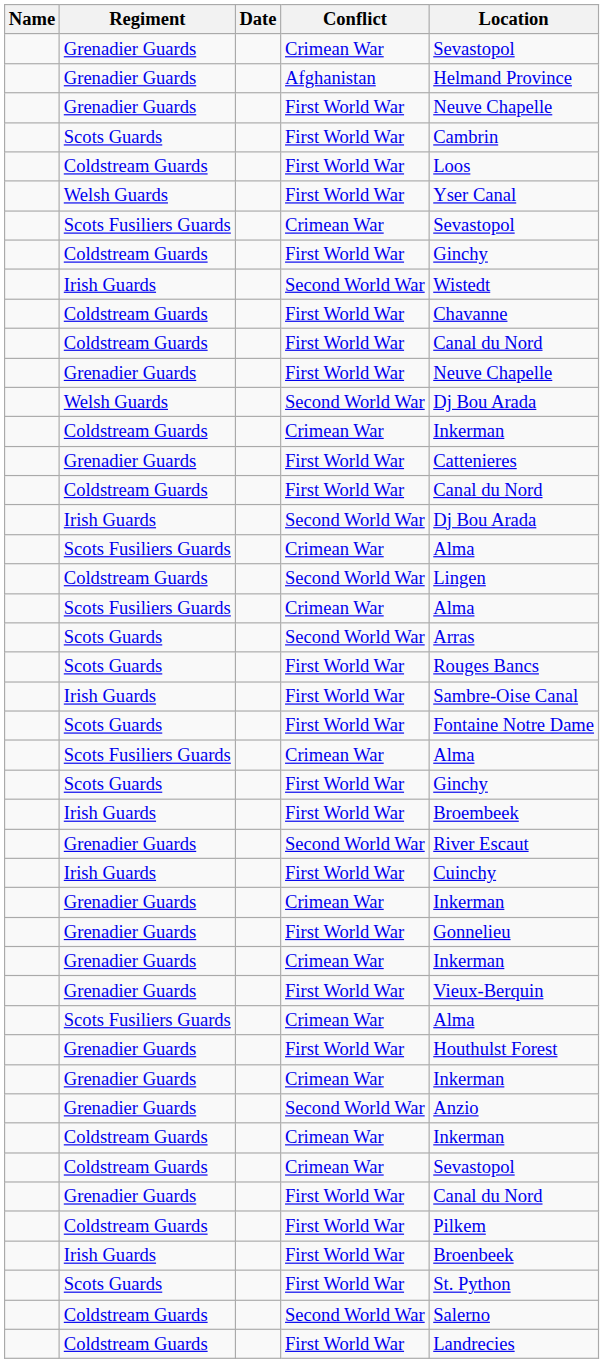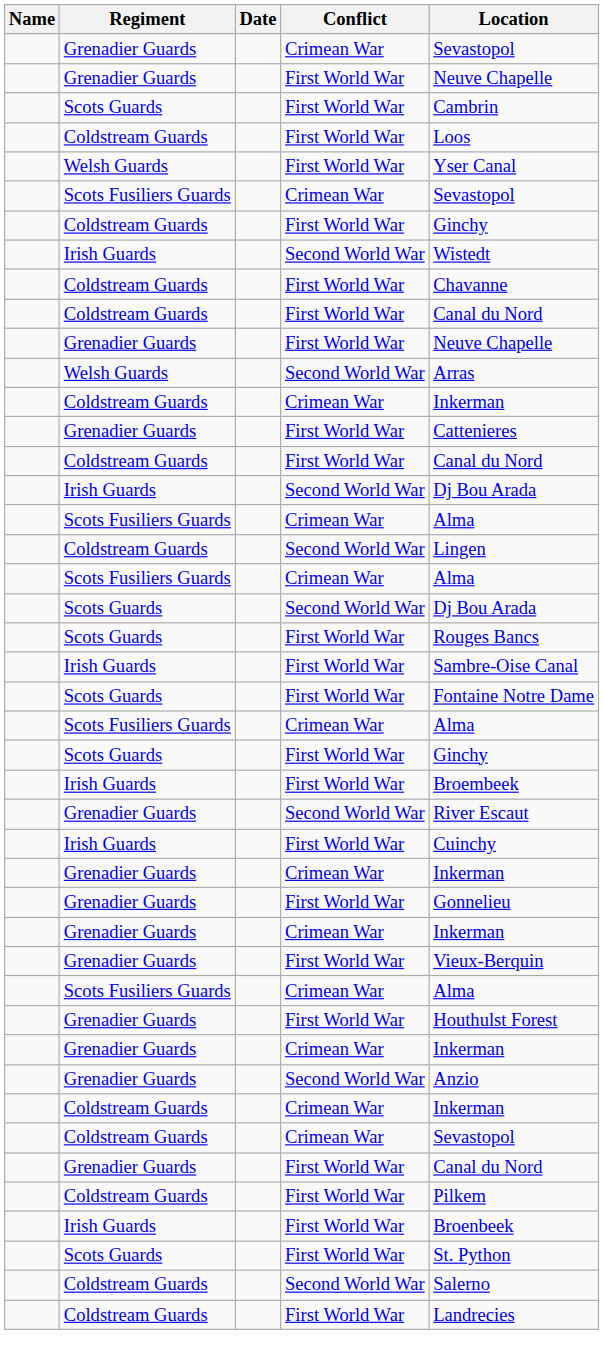 <table class="wikitable sortable">
 <tr>
 <th>Name</th>
 <th>Regiment</th>
 <th>Date</th>
 <th>Conflict</th>
 <th>Location</th>
 </tr>
 <tr>
 <td></td>
 <td><a href='#'>Grenadier Guards</a></td>
 <td></td>
 <td><a href='#'>Crimean War</a></td>
 <td><a href='#'>Sevastopol</a></td>
-</tr>
-<tr>
-<td></td>
-<td><a href='#'>Grenadier Guards</a></td>
-<td></td>
-<td><a href='#'>Afghanistan</a></td>
-<td><a href='#'>Helmand Province</a></td>
 </tr>
 <tr>
 <td></td>
 <td><a href='#'>Grenadier Guards</a></td>
 <td></td>
 <td><a href='#'>First World War</a></td>
 <td><a href='#'>Neuve Chapelle</a></td>
 </tr>
 <tr>
 <td></td>
 <td><a href='#'>Scots Guards</a></td>
 <td></td>
 <td><a href='#'>First World War</a></td>
 <td><a href='#'>Cambrin</a></td>
 </tr>
 <tr>
 <td></td>
 <td><a href='#'>Coldstream Guards</a></td>
 <td></td>
 <td><a href='#'>First World War</a></td>
 <td><a href='#'>Loos</a></td>
 </tr>
 <tr>
 <td></td>
 <td><a href='#'>Welsh Guards</a></td>
 <td></td>
 <td><a href='#'>First World War</a></td>
 <td><a href='#'>Yser Canal</a></td>
 </tr>
 <tr>
 <td></td>
 <td><a href='#'>Scots Fusiliers Guards</a></td>
 <td></td>
 <td><a href='#'>Crimean War</a></td>
 <td><a href='#'>Sevastopol</a></td>
 </tr>
 <tr>
 <td></td>
 <td><a href='#'>Coldstream Guards</a></td>
 <td></td>
 <td><a href='#'>First World War</a></td>
 <td><a href='#'>Ginchy</a></td>
 </tr>
 <tr>
 <td></td>
 <td><a href='#'>Irish Guards</a></td>
 <td></td>
 <td><a href='#'>Second World War</a></td>
 <td><a href='#'>Wistedt</a></td>
 </tr>
 <tr>
 <td></td>
 <td><a href='#'>Coldstream Guards</a></td>
 <td></td>
 <td><a href='#'>First World War</a></td>
 <td><a href='#'>Chavanne</a></td>
 </tr>
 <tr>
 <td></td>
 <td><a href='#'>Coldstream Guards</a></td>
 <td></td>
 <td><a href='#'>First World War</a></td>
 <td><a href='#'>Canal du Nord</a></td>
 </tr>
 <tr>
 <td></td>
 <td><a href='#'>Grenadier Guards</a></td>
 <td></td>
 <td><a href='#'>First World War</a></td>
 <td><a href='#'>Neuve Chapelle</a></td>
 </tr>
 <tr>
 <td></td>
 <td><a href='#'>Welsh Guards</a></td>
 <td></td>
 <td><a href='#'>Second World War</a></td>
-<td><a href='#'>Dj Bou Arada</a></td>
+<td><a href='#'>Arras</a></td>
 </tr>
 <tr>
 <td></td>
 <td><a href='#'>Coldstream Guards</a></td>
 <td></td>
 <td><a href='#'>Crimean War</a></td>
 <td><a href='#'>Inkerman</a></td>
 </tr>
 <tr>
 <td></td>
 <td><a href='#'>Grenadier Guards</a></td>
 <td></td>
 <td><a href='#'>First World War</a></td>
 <td><a href='#'>Cattenieres</a></td>
 </tr>
 <tr>
 <td></td>
 <td><a href='#'>Coldstream Guards</a></td>
 <td></td>
 <td><a href='#'>First World War</a></td>
 <td><a href='#'>Canal du Nord</a></td>
 </tr>
 <tr>
 <td></td>
 <td><a href='#'>Irish Guards</a></td>
 <td></td>
 <td><a href='#'>Second World War</a></td>
 <td><a href='#'>Dj Bou Arada</a></td>
 </tr>
 <tr>
 <td></td>
 <td><a href='#'>Scots Fusiliers Guards</a></td>
 <td></td>
 <td><a href='#'>Crimean War</a></td>
 <td><a href='#'>Alma</a></td>
 </tr>
 <tr>
 <td></td>
 <td><a href='#'>Coldstream Guards</a></td>
 <td></td>
 <td><a href='#'>Second World War</a></td>
 <td><a href='#'>Lingen</a></td>
 </tr>
 <tr>
 <td></td>
 <td><a href='#'>Scots Fusiliers Guards</a></td>
 <td></td>
 <td><a href='#'>Crimean War</a></td>
 <td><a href='#'>Alma</a></td>
 </tr>
 <tr>
 <td></td>
 <td><a href='#'>Scots Guards</a></td>
 <td></td>
 <td><a href='#'>Second World War</a></td>
-<td><a href='#'>Arras</a></td>
+<td><a href='#'>Dj Bou Arada</a></td>
 </tr>
 <tr>
 <td></td>
 <td><a href='#'>Scots Guards</a></td>
 <td></td>
 <td><a href='#'>First World War</a></td>
 <td><a href='#'>Rouges Bancs</a></td>
 </tr>
 <tr>
 <td></td>
 <td><a href='#'>Irish Guards</a></td>
 <td></td>
 <td><a href='#'>First World War</a></td>
 <td><a href='#'>Sambre-Oise Canal</a></td>
 </tr>
 <tr>
 <td></td>
 <td><a href='#'>Scots Guards</a></td>
 <td></td>
 <td><a href='#'>First World War</a></td>
 <td><a href='#'>Fontaine Notre Dame</a></td>
 </tr>
 <tr>
 <td></td>
 <td><a href='#'>Scots Fusiliers Guards</a></td>
 <td></td>
 <td><a href='#'>Crimean War</a></td>
 <td><a href='#'>Alma</a></td>
 </tr>
 <tr>
 <td></td>
 <td><a href='#'>Scots Guards</a></td>
 <td></td>
 <td><a href='#'>First World War</a></td>
 <td><a href='#'>Ginchy</a></td>
 </tr>
 <tr>
 <td></td>
 <td><a href='#'>Irish Guards</a></td>
 <td></td>
 <td><a href='#'>First World War</a></td>
 <td><a href='#'>Broembeek</a></td>
 </tr>
 <tr>
 <td></td>
 <td><a href='#'>Grenadier Guards</a></td>
 <td></td>
 <td><a href='#'>Second World War</a></td>
 <td><a href='#'>River Escaut</a></td>
 </tr>
 <tr>
 <td></td>
 <td><a href='#'>Irish Guards</a></td>
 <td></td>
 <td><a href='#'>First World War</a></td>
 <td><a href='#'>Cuinchy</a></td>
 </tr>
 <tr>
 <td></td>
 <td><a href='#'>Grenadier Guards</a></td>
 <td></td>
 <td><a href='#'>Crimean War</a></td>
 <td><a href='#'>Inkerman</a></td>
 </tr>
 <tr>
 <td></td>
 <td><a href='#'>Grenadier Guards</a></td>
 <td></td>
 <td><a href='#'>First World War</a></td>
 <td><a href='#'>Gonnelieu</a></td>
 </tr>
 <tr>
 <td></td>
 <td><a href='#'>Grenadier Guards</a></td>
 <td></td>
 <td><a href='#'>Crimean War</a></td>
 <td><a href='#'>Inkerman</a></td>
 </tr>
 <tr>
 <td></td>
 <td><a href='#'>Grenadier Guards</a></td>
 <td></td>
 <td><a href='#'>First World War</a></td>
 <td><a href='#'>Vieux-Berquin</a></td>
 </tr>
 <tr>
 <td></td>
 <td><a href='#'>Scots Fusiliers Guards</a></td>
 <td></td>
 <td><a href='#'>Crimean War</a></td>
 <td><a href='#'>Alma</a></td>
 </tr>
 <tr>
 <td></td>
 <td><a href='#'>Grenadier Guards</a></td>
 <td></td>
 <td><a href='#'>First World War</a></td>
 <td><a href='#'>Houthulst Forest</a></td>
 </tr>
 <tr>
 <td></td>
 <td><a href='#'>Grenadier Guards</a></td>
 <td></td>
 <td><a href='#'>Crimean War</a></td>
 <td><a href='#'>Inkerman</a></td>
 </tr>
 <tr>
 <td></td>
 <td><a href='#'>Grenadier Guards</a></td>
 <td></td>
 <td><a href='#'>Second World War</a></td>
 <td><a href='#'>Anzio</a></td>
 </tr>
 <tr>
 <td></td>
 <td><a href='#'>Coldstream Guards</a></td>
 <td></td>
 <td><a href='#'>Crimean War</a></td>
 <td><a href='#'>Inkerman</a></td>
 </tr>
 <tr>
 <td></td>
 <td><a href='#'>Coldstream Guards</a></td>
 <td></td>
 <td><a href='#'>Crimean War</a></td>
 <td><a href='#'>Sevastopol</a></td>
 </tr>
 <tr>
 <td></td>
 <td><a href='#'>Grenadier Guards</a></td>
 <td></td>
 <td><a href='#'>First World War</a></td>
 <td><a href='#'>Canal du Nord</a></td>
 </tr>
 <tr>
 <td></td>
 <td><a href='#'>Coldstream Guards</a></td>
 <td></td>
 <td><a href='#'>First World War</a></td>
 <td><a href='#'>Pilkem</a></td>
 </tr>
 <tr>
 <td></td>
 <td><a href='#'>Irish Guards</a></td>
 <td></td>
 <td><a href='#'>First World War</a></td>
 <td><a href='#'>Broenbeek</a></td>
 </tr>
 <tr>
 <td></td>
 <td><a href='#'>Scots Guards</a></td>
 <td></td>
 <td><a href='#'>First World War</a></td>
 <td><a href='#'>St. Python</a></td>
 </tr>
 <tr>
 <td></td>
 <td><a href='#'>Coldstream Guards</a></td>
 <td></td>
 <td><a href='#'>Second World War</a></td>
 <td><a href='#'>Salerno</a></td>
 </tr>
 <tr>
 <td></td>
 <td><a href='#'>Coldstream Guards</a></td>
 <td></td>
 <td><a href='#'>First World War</a></td>
 <td><a href='#'>Landrecies</a></td>
 </tr>
 </table>
